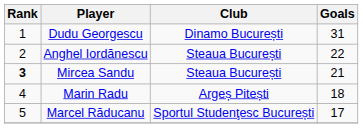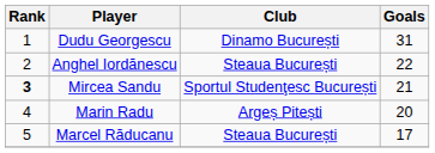 <table class="wikitable sortable" style="text-align:center">
 <tr>
 <th>Rank</th>
 <th>Player</th>
 <th>Club</th>
 <th>Goals</th>
 </tr>
 <tr>
 <td rowspan=1 align=center>1</td>
 <td><a href='#'>Dudu Georgescu</a></td>
 <td><a href='#'>Dinamo București</a></td>
 <td rowspan=1 align=center>31</td>
 </tr>
 <tr>
 <td rowspan=1 align=center>2</td>
 <td><a href='#'>Anghel Iordănescu</a></td>
 <td><a href='#'>Steaua București</a></td>
 <td rowspan=1 align=center>22</td>
 </tr>
 <tr>
 <td rowspan=1 align=center><strong>3</strong></td>
 <td><a href='#'>Mircea Sandu</a></td>
-<td><a href='#'>Steaua București</a></td>
+<td><a href='#'>Sportul Studenţesc București</a></td>
 <td rowspan=1 align=center>21</td>
 </tr>
 <tr>
 <td rowspan=1 align=center>4</td>
 <td><a href='#'>Marin Radu</a></td>
 <td><a href='#'>Argeș Pitești</a></td>
-<td rowspan=1 align=center>18</td>
+<td rowspan=1 align=center>20</td>
 </tr>
 <tr>
 <td rowspan=1 align=center>5</td>
 <td><a href='#'>Marcel Răducanu</a></td>
-<td><a href='#'>Sportul Studenţesc București</a></td>
+<td><a href='#'>Steaua București</a></td>
 <td rowspan=1 align=center>17</td>
 </tr>
 <tr>
 </tr>
 </table>
